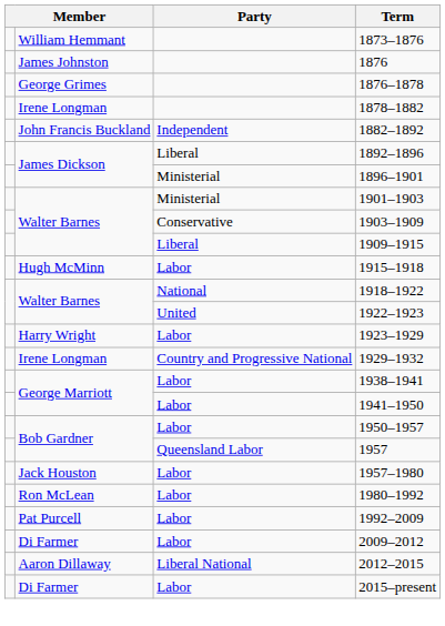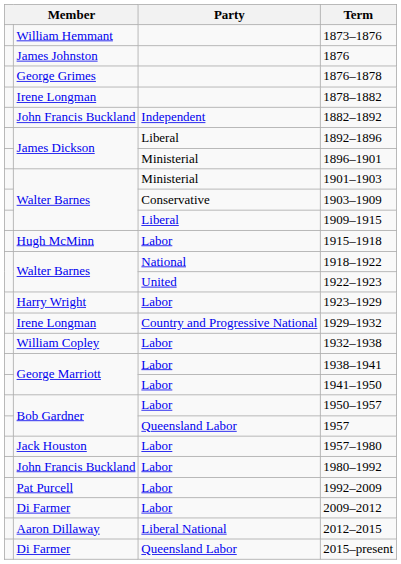 <table class="wikitable sortable">
 <tr>
 <th colspan="2">Member</th>
 <th>Party</th>
 <th>Term</th>
 </tr>
 <tr>
 <td> </td>
 <td><a href='#'>William Hemmant</a></td>
 <td> </td>
 <td>1873–1876</td>
 </tr>
 <tr>
 <td> </td>
 <td><a href='#'>James Johnston</a></td>
 <td> </td>
 <td>1876</td>
 </tr>
 <tr>
 <td> </td>
 <td><a href='#'>George Grimes</a></td>
 <td> </td>
 <td>1876–1878</td>
 </tr>
 <tr>
 <td> </td>
 <td><a href='#'>Irene Longman</a></td>
 <td> </td>
 <td>1878–1882</td>
 </tr>
 <tr>
 <td> </td>
 <td><a href='#'>John Francis Buckland</a></td>
 <td><a href='#'>Independent</a></td>
 <td>1882–1892</td>
 </tr>
 <tr>
 <td> </td>
 <td rowspan=2><a href='#'>James Dickson</a></td>
 <td>Liberal</td>
 <td>1892–1896</td>
 </tr>
 <tr>
 <td> </td>
 <td>Ministerial</td>
 <td>1896–1901</td>
 </tr>
 <tr>
 <td> </td>
 <td rowspan=3><a href='#'>Walter Barnes</a></td>
 <td>Ministerial</td>
 <td>1901–1903</td>
 </tr>
 <tr>
 <td> </td>
 <td>Conservative</td>
 <td>1903–1909</td>
 </tr>
 <tr>
 <td> </td>
 <td><a href='#'>Liberal</a></td>
 <td>1909–1915</td>
 </tr>
 <tr>
 <td> </td>
 <td><a href='#'>Hugh McMinn</a></td>
 <td><a href='#'>Labor</a></td>
 <td>1915–1918</td>
 </tr>
 <tr>
 <td rowspan=2 > </td>
 <td rowspan=2><a href='#'>Walter Barnes</a></td>
 <td><a href='#'>National</a></td>
 <td>1918–1922</td>
 </tr>
 <tr>
 <td><a href='#'>United</a></td>
 <td>1922–1923</td>
 </tr>
 <tr>
 <td> </td>
 <td><a href='#'>Harry Wright</a></td>
 <td><a href='#'>Labor</a></td>
 <td>1923–1929</td>
 </tr>
 <tr>
 <td> </td>
 <td><a href='#'>Irene Longman</a></td>
 <td><a href='#'>Country and Progressive National</a></td>
 <td>1929–1932</td>
 </tr>
 <tr>
 <td> </td>
+<td><a href='#'>William Copley</a></td>
+<td><a href='#'>Labor</a></td>
+<td>1932–1938</td>
+</tr>
+<tr>
+<td> </td>
 <td rowspan="2"><a href='#'>George Marriott</a></td>
 <td><a href='#'>Labor</a></td>
 <td>1938–1941</td>
 </tr>
 <tr>
 <td> </td>
 <td><a href='#'>Labor</a></td>
 <td>1941–1950</td>
 </tr>
 <tr>
 <td> </td>
 <td rowspan="2"><a href='#'>Bob Gardner</a></td>
 <td><a href='#'>Labor</a></td>
 <td>1950–1957</td>
 </tr>
 <tr>
 <td> </td>
 <td><a href='#'>Queensland Labor</a></td>
 <td>1957</td>
 </tr>
 <tr>
 <td> </td>
 <td><a href='#'>Jack Houston</a></td>
 <td><a href='#'>Labor</a></td>
 <td>1957–1980</td>
 </tr>
 <tr>
 <td> </td>
-<td><a href='#'>Ron McLean</a></td>
+<td><a href='#'>John Francis Buckland</a></td>
 <td><a href='#'>Labor</a></td>
 <td>1980–1992</td>
 </tr>
 <tr>
 <td> </td>
 <td><a href='#'>Pat Purcell</a></td>
 <td><a href='#'>Labor</a></td>
 <td>1992–2009</td>
 </tr>
 <tr>
 <td> </td>
 <td><a href='#'>Di Farmer</a></td>
 <td><a href='#'>Labor</a></td>
 <td>2009–2012</td>
 </tr>
 <tr>
 <td> </td>
 <td><a href='#'>Aaron Dillaway</a></td>
 <td><a href='#'>Liberal National</a></td>
 <td>2012–2015</td>
 </tr>
 <tr>
 <td> </td>
 <td><a href='#'>Di Farmer</a></td>
-<td><a href='#'>Labor</a></td>
+<td><a href='#'>Queensland Labor</a></td>
 <td>2015–present</td>
 </tr>
 </table>
